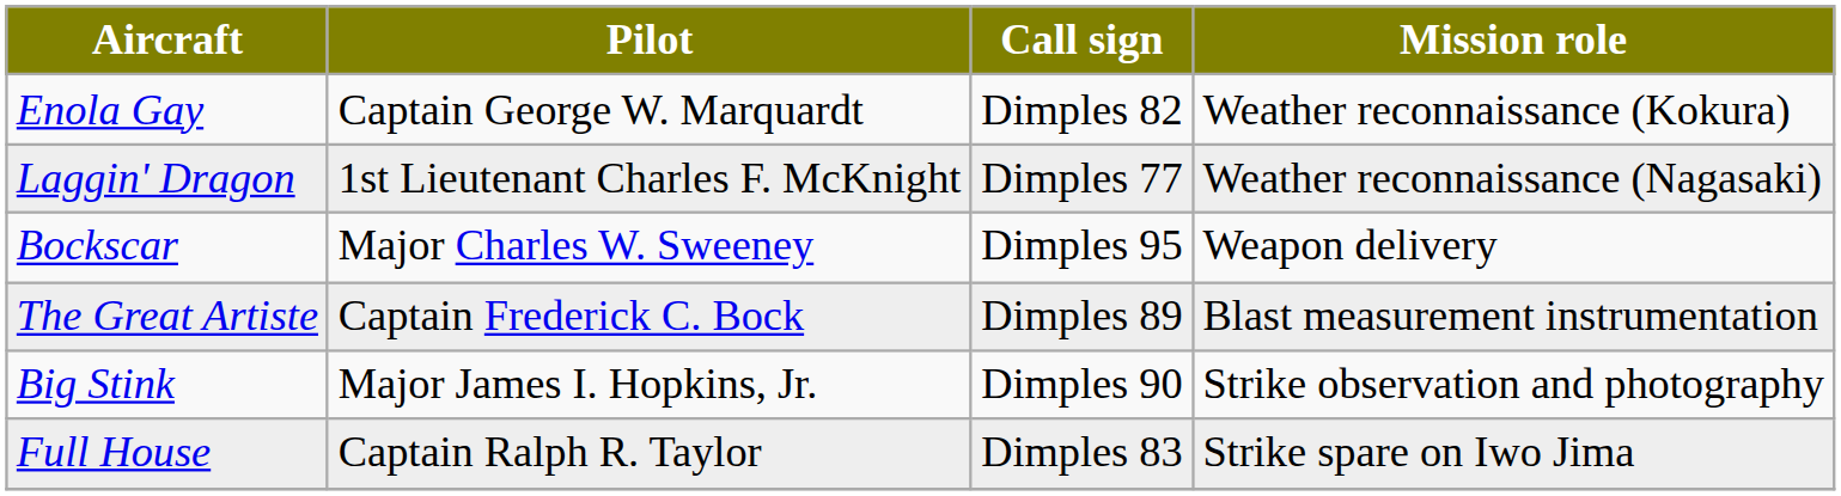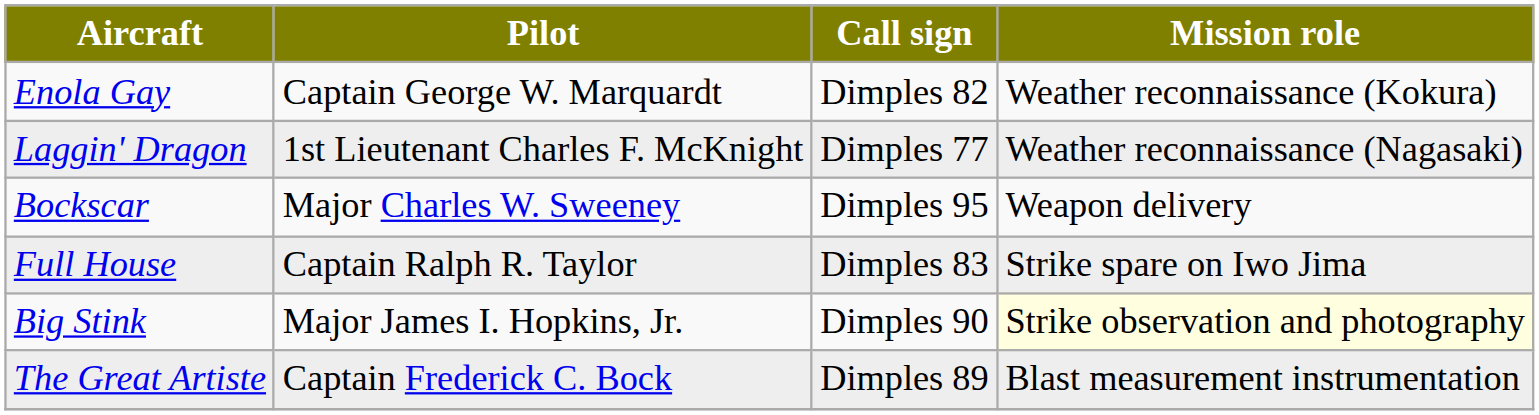 <table class="wikitable" style="margin:1em auto;">
 <tr style="background: olive; text-align:center; color:white;">
 <td><strong>Aircraft</strong></td>
 <td><strong>Pilot</strong></td>
 <td><strong>Call sign</strong></td>
 <td><strong>Mission role</strong></td>
 </tr>
 <tr>
 <td><em><a href='#'>Enola Gay</a></em></td>
 <td>Captain George W. Marquardt</td>
 <td>Dimples 82</td>
 <td>Weather reconnaissance (Kokura)</td>
 </tr>
 <tr style="background: #eeeeee;">
 <td><em><a href='#'>Laggin' Dragon</a></em></td>
 <td>1st Lieutenant Charles F. McKnight</td>
 <td>Dimples 77</td>
 <td>Weather reconnaissance (Nagasaki)</td>
 </tr>
 <tr>
 <td><em><a href='#'>Bockscar</a></em></td>
 <td>Major <a href='#'>Charles W. Sweeney</a></td>
 <td>Dimples 95</td>
 <td>Weapon delivery</td>
 </tr>
 <tr style="background: #eeeeee;">
+<td><a href='#'><em>Full House</em></a></td>
+<td>Captain Ralph R. Taylor</td>
+<td>Dimples 83</td>
+<td>Strike spare on Iwo Jima</td>
+</tr>
+<tr>
+<td><em><a href='#'>Big Stink</a></em></td>
+<td>Major James I. Hopkins, Jr.</td>
+<td>Dimples 90</td>
+<td style="background: lightyellow;">Strike observation and photography</td>
+</tr>
+<tr style="background: #eeeeee;">
 <td><em><a href='#'>The Great Artiste</a></em></td>
 <td>Captain <a href='#'>Frederick C. Bock</a></td>
 <td>Dimples 89</td>
 <td>Blast measurement instrumentation</td>
 </tr>
 <tr>
-<td><em><a href='#'>Big Stink</a></em></td>
-<td>Major James I. Hopkins, Jr.</td>
-<td>Dimples 90</td>
-<td>Strike observation and photography</td>
-</tr>
-<tr style="background: #eeeeee;">
-<td><a href='#'><em>Full House</em></a></td>
-<td>Captain Ralph R. Taylor</td>
-<td>Dimples 83</td>
-<td>Strike spare on Iwo Jima</td>
-</tr>
-<tr>
 </tr>
 </table>
